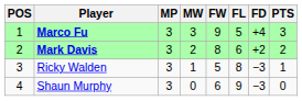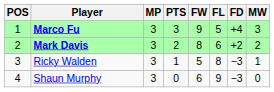 <table class="wikitable" style="text-align: center;">
 <tr>
 <th width=20>POS</th>
 <th width=165>Player</th>
 <th width=20>MP</th>
-<th width=20>MW</th>
+<th width=20>PTS</th>
 <th width=20>FW</th>
 <th width=20>FL</th>
 <th width=20>FD</th>
-<th width=20>PTS</th>
+<th width=20>MW</th>
 </tr>
 <tr style="background:#aaffaa;">
 <td>1</td>
 <td style="text-align:left;"> <strong><a href='#'>Marco Fu</a></strong></td>
 <td>3</td>
 <td>3</td>
 <td>9</td>
 <td>5</td>
 <td>+4</td>
 <td>3</td>
 </tr>
 <tr style="background:#aaffaa;">
 <td>2</td>
 <td style="text-align:left;"> <strong><a href='#'>Mark Davis</a></strong></td>
 <td>3</td>
 <td>2</td>
 <td>8</td>
 <td>6</td>
 <td>+2</td>
 <td>2</td>
 </tr>
 <tr>
 <td>3</td>
 <td style="text-align:left;"> <a href='#'>Ricky Walden</a></td>
 <td>3</td>
 <td>1</td>
 <td>5</td>
 <td>8</td>
 <td>−3</td>
 <td>1</td>
 </tr>
 <tr>
 <td>4</td>
 <td style="text-align:left;"> <a href='#'>Shaun Murphy</a></td>
 <td>3</td>
 <td>0</td>
 <td>6</td>
 <td>9</td>
 <td>−3</td>
 <td>0</td>
 </tr>
 </table>
